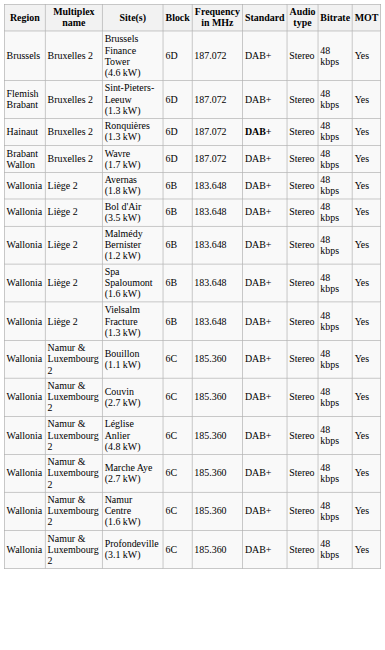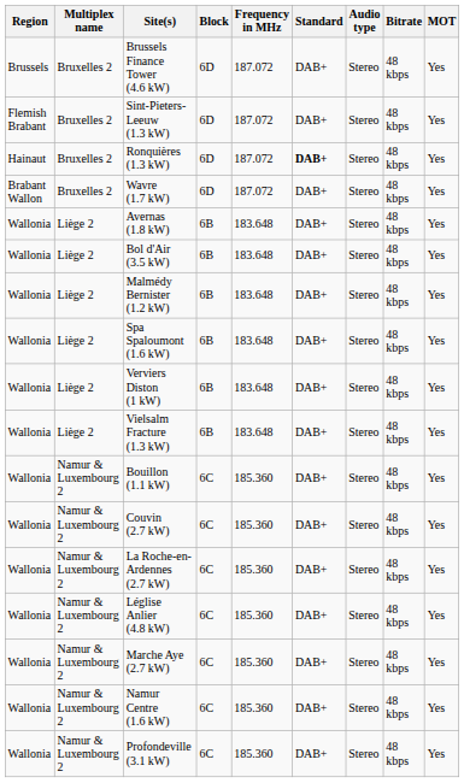 <table class="wikitable">
 <tr>
 <th>Region</th>
 <th>Multiplex name</th>
 <th>Site(s)</th>
 <th>Block</th>
 <th>Frequency in MHz</th>
 <th>Standard</th>
 <th>Audio type</th>
 <th>Bitrate</th>
 <th>MOT</th>
 </tr>
 <tr>
 <td>Brussels</td>
 <td>Bruxelles 2</td>
 <td>Brussels Finance Tower (4.6 kW)</td>
 <td>6D</td>
 <td>187.072</td>
 <td>DAB+</td>
 <td>Stereo</td>
 <td>48 kbps</td>
 <td>Yes</td>
 </tr>
 <tr>
 <td>Flemish Brabant</td>
 <td>Bruxelles 2</td>
 <td>Sint-Pieters-Leeuw (1.3 kW)</td>
 <td>6D</td>
 <td>187.072</td>
 <td>DAB+</td>
 <td>Stereo</td>
 <td>48 kbps</td>
 <td>Yes</td>
 </tr>
 <tr>
 <td>Hainaut</td>
 <td>Bruxelles 2</td>
 <td>Ronquières (1.3 kW)</td>
 <td>6D</td>
 <td>187.072</td>
 <td><strong>DAB+</strong></td>
 <td>Stereo</td>
 <td>48 kbps</td>
 <td>Yes</td>
 </tr>
 <tr>
 <td>Brabant Wallon</td>
 <td>Bruxelles 2</td>
 <td>Wavre (1.7 kW)</td>
 <td>6D</td>
 <td>187.072</td>
 <td>DAB+</td>
 <td>Stereo</td>
 <td>48 kbps</td>
 <td>Yes</td>
 </tr>
 <tr>
 <td>Wallonia</td>
 <td>Liège 2</td>
 <td>Avernas (1.8 kW)</td>
 <td>6B</td>
 <td>183.648</td>
 <td>DAB+</td>
 <td>Stereo</td>
 <td>48 kbps</td>
 <td>Yes</td>
 </tr>
 <tr>
 <td>Wallonia</td>
 <td>Liège 2</td>
 <td>Bol d'Air (3.5 kW)</td>
 <td>6B</td>
 <td>183.648</td>
 <td>DAB+</td>
 <td>Stereo</td>
 <td>48 kbps</td>
 <td>Yes</td>
 </tr>
 <tr>
 <td>Wallonia</td>
 <td>Liège 2</td>
 <td>Malmédy Bernister (1.2 kW)</td>
 <td>6B</td>
 <td>183.648</td>
 <td>DAB+</td>
 <td>Stereo</td>
 <td>48 kbps</td>
 <td>Yes</td>
 </tr>
 <tr>
 <td>Wallonia</td>
 <td>Liège 2</td>
 <td>Spa Spaloumont (1.6 kW)</td>
 <td>6B</td>
 <td>183.648</td>
 <td>DAB+</td>
 <td>Stereo</td>
 <td>48 kbps</td>
 <td>Yes</td>
 </tr>
 <tr>
 <td>Wallonia</td>
 <td>Liège 2</td>
+<td>Verviers Diston (1 kW)</td>
+<td>6B</td>
+<td>183.648</td>
+<td>DAB+</td>
+<td>Stereo</td>
+<td>48 kbps</td>
+<td>Yes</td>
+</tr>
+<tr>
+<td>Wallonia</td>
+<td>Liège 2</td>
 <td>Vielsalm Fracture (1.3 kW)</td>
 <td>6B</td>
 <td>183.648</td>
 <td>DAB+</td>
 <td>Stereo</td>
 <td>48 kbps</td>
 <td>Yes</td>
 </tr>
 <tr>
 <td>Wallonia</td>
 <td>Namur & Luxembourg 2</td>
 <td>Bouillon (1.1 kW)</td>
 <td>6C</td>
 <td>185.360</td>
 <td>DAB+</td>
 <td>Stereo</td>
 <td>48 kbps</td>
 <td>Yes</td>
 </tr>
 <tr>
 <td>Wallonia</td>
 <td>Namur & Luxembourg 2</td>
 <td>Couvin (2.7 kW)</td>
+<td>6C</td>
+<td>185.360</td>
+<td>DAB+</td>
+<td>Stereo</td>
+<td>48 kbps</td>
+<td>Yes</td>
+</tr>
+<tr>
+<td>Wallonia</td>
+<td>Namur & Luxembourg 2</td>
+<td>La Roche-en-Ardennes (2.7 kW)</td>
 <td>6C</td>
 <td>185.360</td>
 <td>DAB+</td>
 <td>Stereo</td>
 <td>48 kbps</td>
 <td>Yes</td>
 </tr>
 <tr>
 <td>Wallonia</td>
 <td>Namur & Luxembourg 2</td>
 <td>Léglise Anlier (4.8 kW)</td>
 <td>6C</td>
 <td>185.360</td>
 <td>DAB+</td>
 <td>Stereo</td>
 <td>48 kbps</td>
 <td>Yes</td>
 </tr>
 <tr>
 <td>Wallonia</td>
 <td>Namur & Luxembourg 2</td>
 <td>Marche Aye (2.7 kW)</td>
 <td>6C</td>
 <td>185.360</td>
 <td>DAB+</td>
 <td>Stereo</td>
 <td>48 kbps</td>
 <td>Yes</td>
 </tr>
 <tr>
 <td>Wallonia</td>
 <td>Namur & Luxembourg 2</td>
 <td>Namur Centre  (1.6 kW)</td>
 <td>6C</td>
 <td>185.360</td>
 <td>DAB+</td>
 <td>Stereo</td>
 <td>48 kbps</td>
 <td>Yes</td>
 </tr>
 <tr>
 <td>Wallonia</td>
 <td>Namur & Luxembourg 2</td>
 <td>Profondeville (3.1 kW)</td>
 <td>6C</td>
 <td>185.360</td>
 <td>DAB+</td>
 <td>Stereo</td>
 <td>48 kbps</td>
 <td>Yes</td>
 </tr>
 </table>
